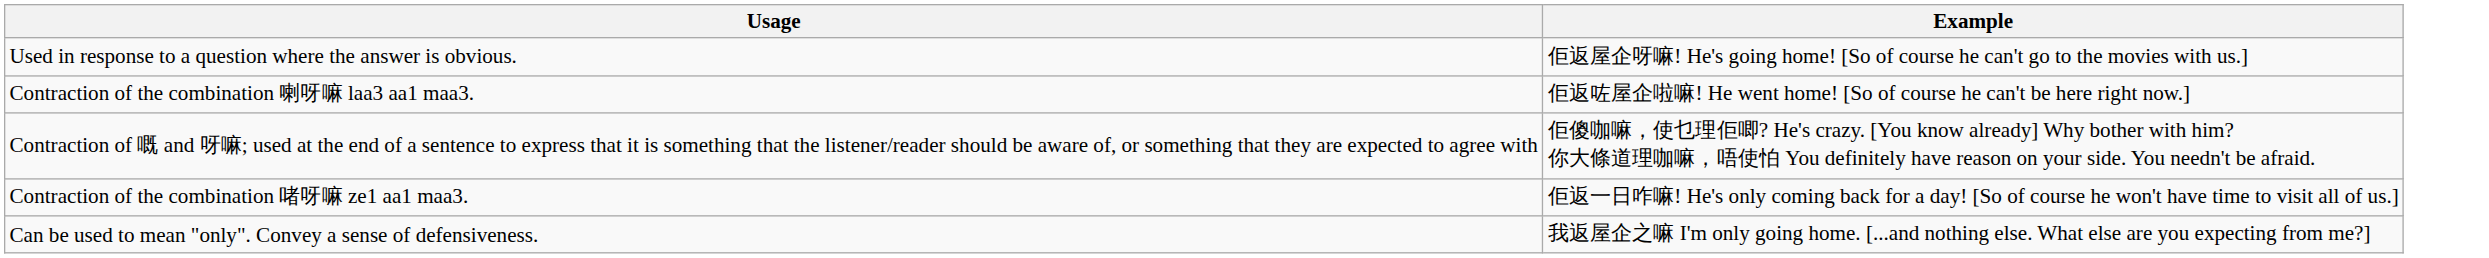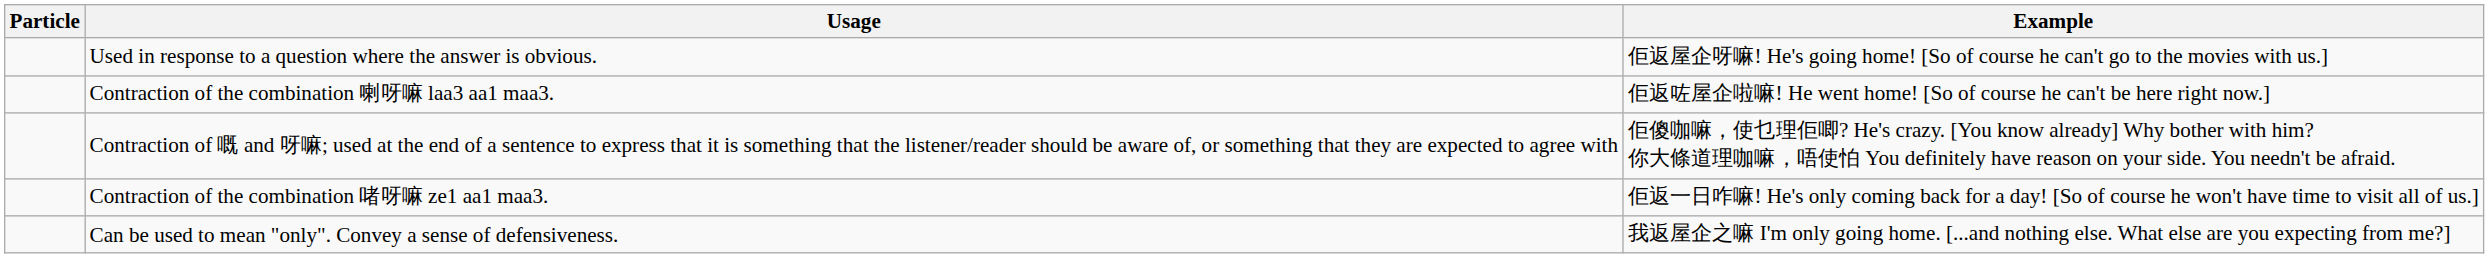 <table class="wikitable">
 <tr>
+<th>Particle</th>
 <th>Usage</th>
 <th>Example</th>
 </tr>
 <tr>
+<td></td>
 <td>Used in response to a question where the answer is obvious.</td>
 <td>佢返屋企呀嘛! He's going home!  [So of course he can't go to the movies with us.]</td>
 </tr>
 <tr>
+<td></td>
 <td>Contraction of the combination 喇呀嘛 laa3 aa1 maa3.</td>
 <td>佢返咗屋企啦嘛! He went home!  [So of course he can't be here right now.]</td>
 </tr>
 <tr>
+<td></td>
 <td>Contraction of 嘅 and 呀嘛; used at the end of a sentence to express that it is something that the listener/reader should be aware of, or something that they are expected to agree with</td>
 <td>佢傻咖嘛，使乜理佢唧? He's crazy. [You know already] Why bother with him?<br>你大條道理咖嘛，唔使怕 You definitely have reason on your side. You needn't be afraid.</td>
 </tr>
 <tr>
+<td></td>
 <td>Contraction of the combination 啫呀嘛 ze1 aa1 maa3.</td>
 <td>佢返一日咋嘛! He's only coming back for a day!  [So of course he won't have time to visit all of us.]</td>
 </tr>
 <tr>
+<td></td>
 <td>Can be used to mean "only". Convey a sense of defensiveness.</td>
 <td>我返屋企之嘛 I'm only going home.  [...and nothing else.  What else are you expecting from me?]</td>
 </tr>
 </table>
